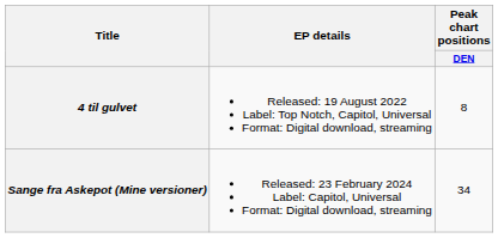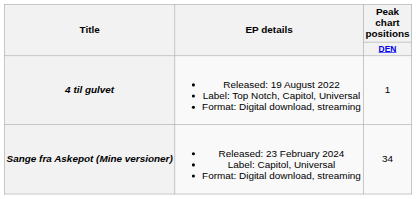 <table class="wikitable plainrowheaders" style="text-align:center;" border="1">
 <tr>
 <th scope="col" rowspan="2">Title</th>
 <th scope="col" rowspan="2">EP details</th>
 <th scope="col" colspan="1">Peak chart positions</th>
 </tr>
 <tr>
 <th style="width:4em;font-size:85%"><a href='#'>DEN</a><br></th>
 </tr>
 <tr>
 <th scope="row"><em>4 til gulvet</em></th>
 <td><br><ul><li>Released: 19 August 2022</li><li>Label: Top Notch, Capitol, Universal</li><li>Format: Digital download, streaming</li></ul></td>
-<td>8<br></td>
+<td>1<br></td>
 </tr>
 <tr>
 <th scope="row"><em>Sange fra Askepot (Mine versioner)</em></th>
 <td><br><ul><li>Released: 23 February 2024</li><li>Label: Capitol, Universal</li><li>Format: Digital download, streaming</li></ul></td>
 <td>34<br></td>
 </tr>
 </table>
